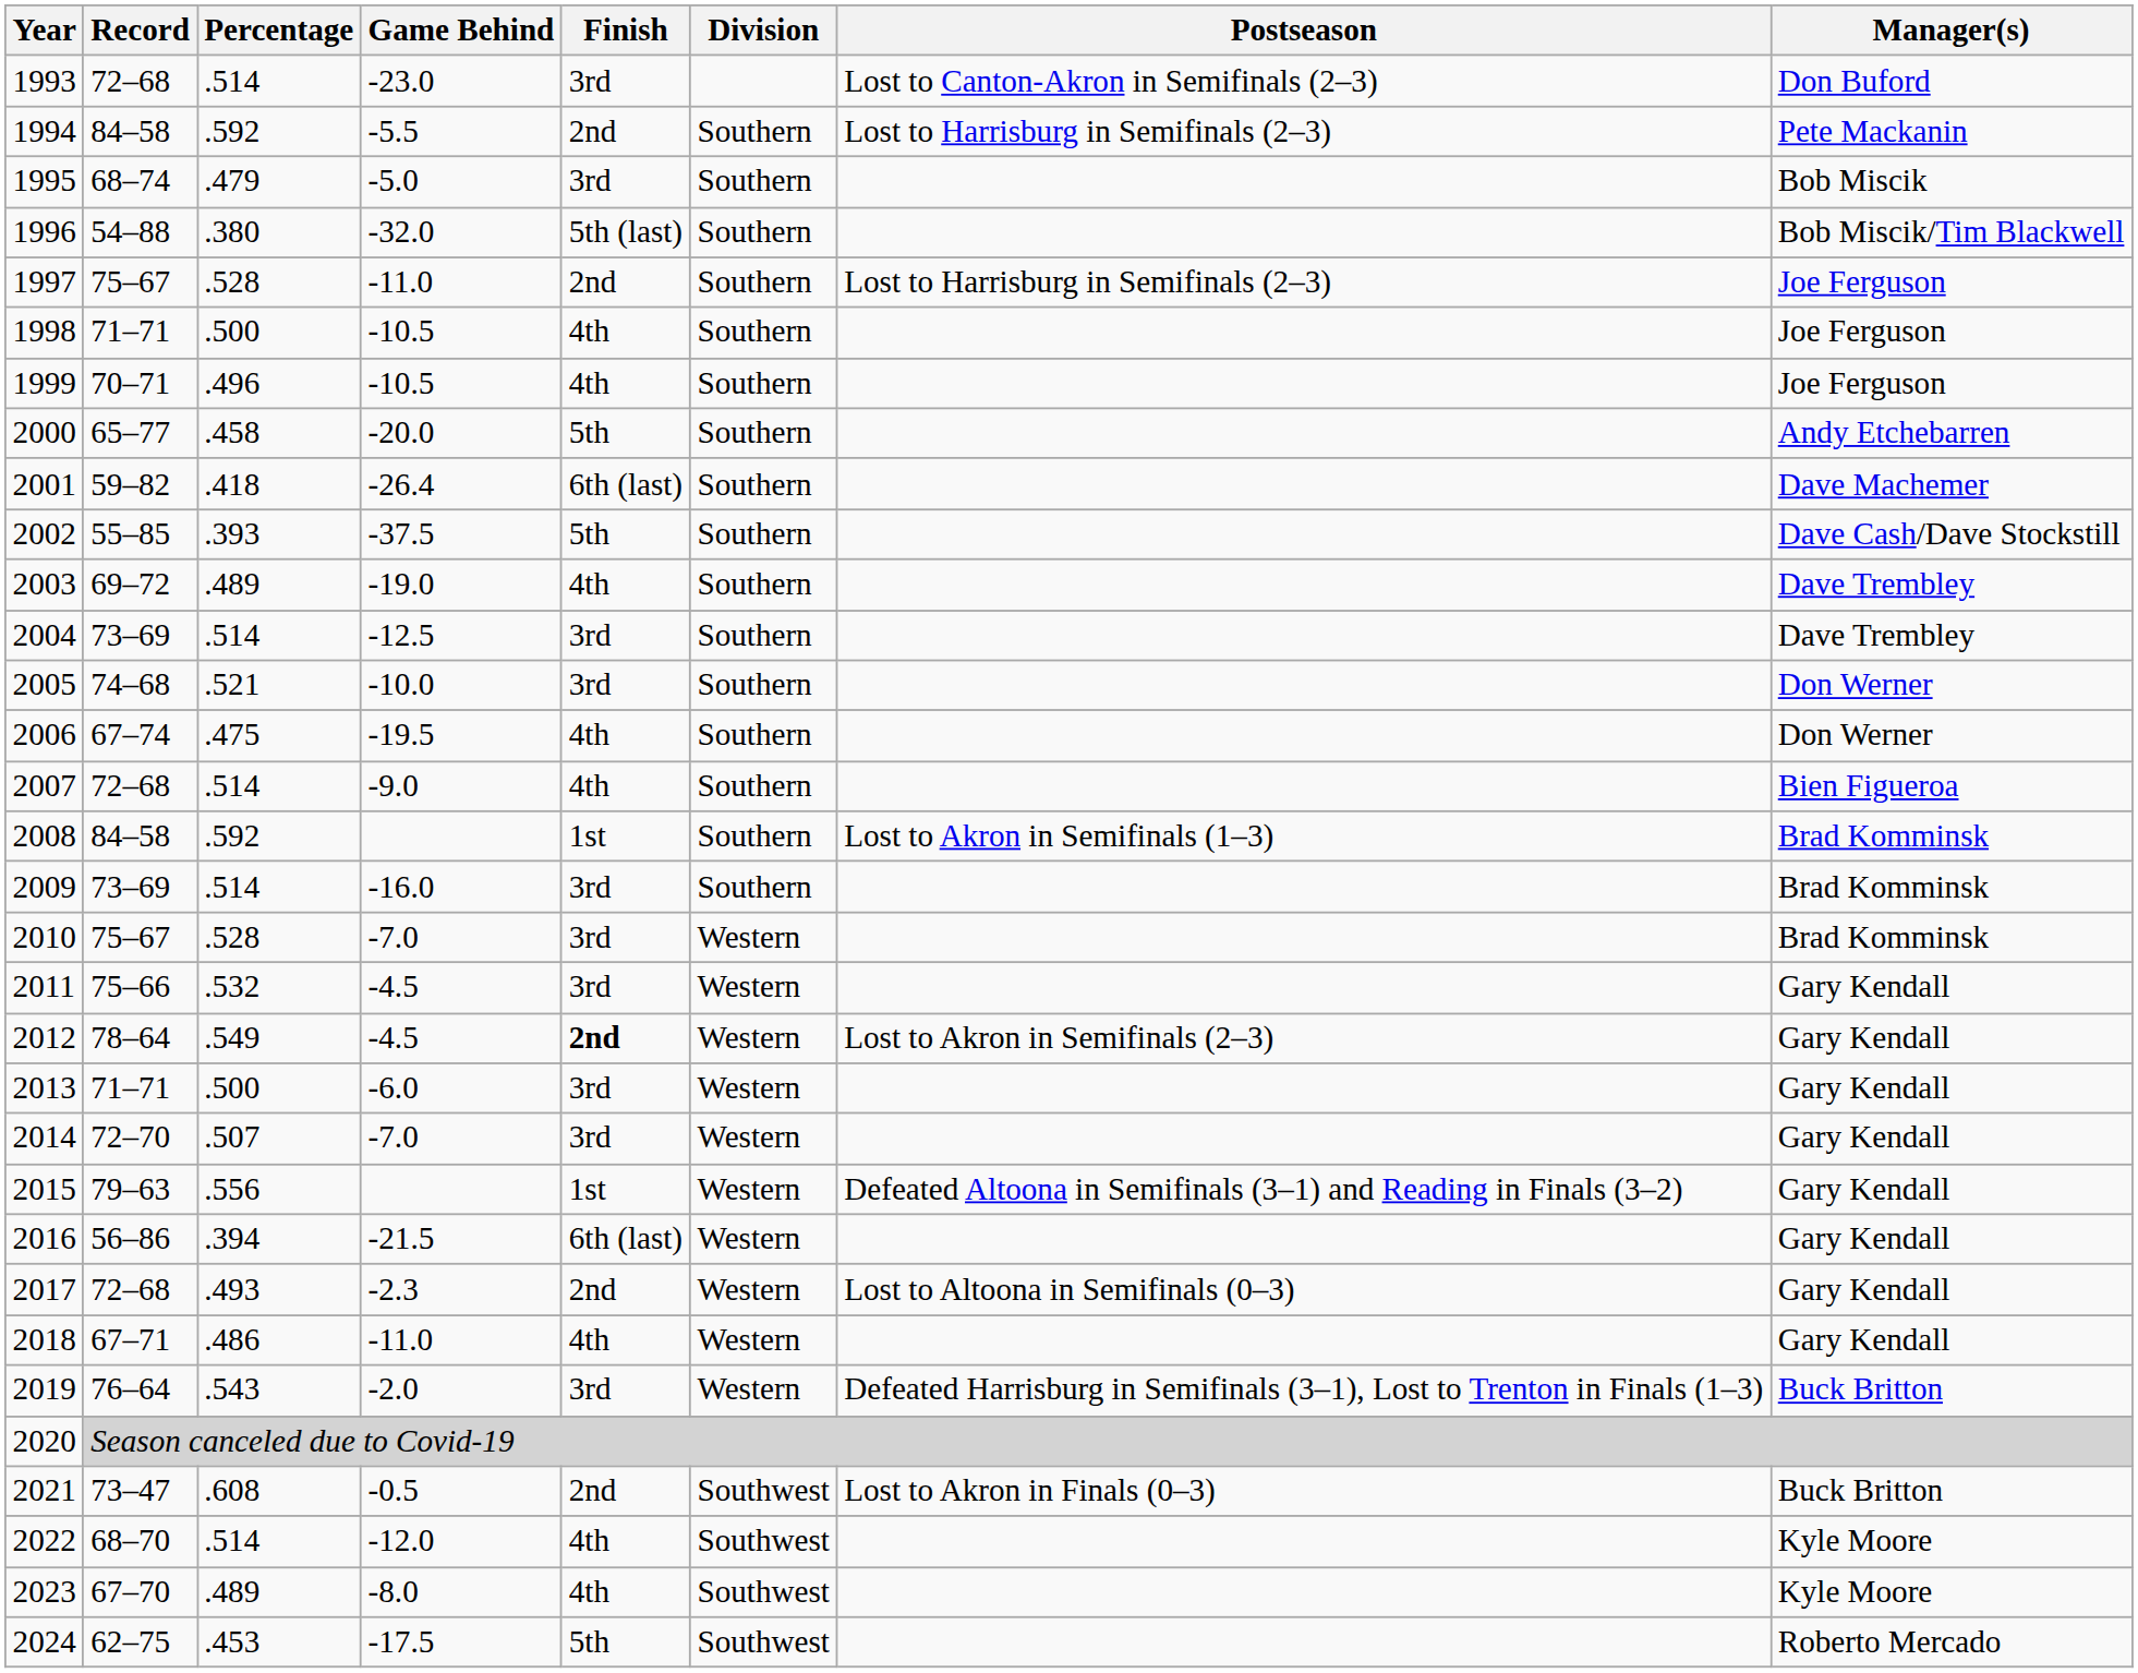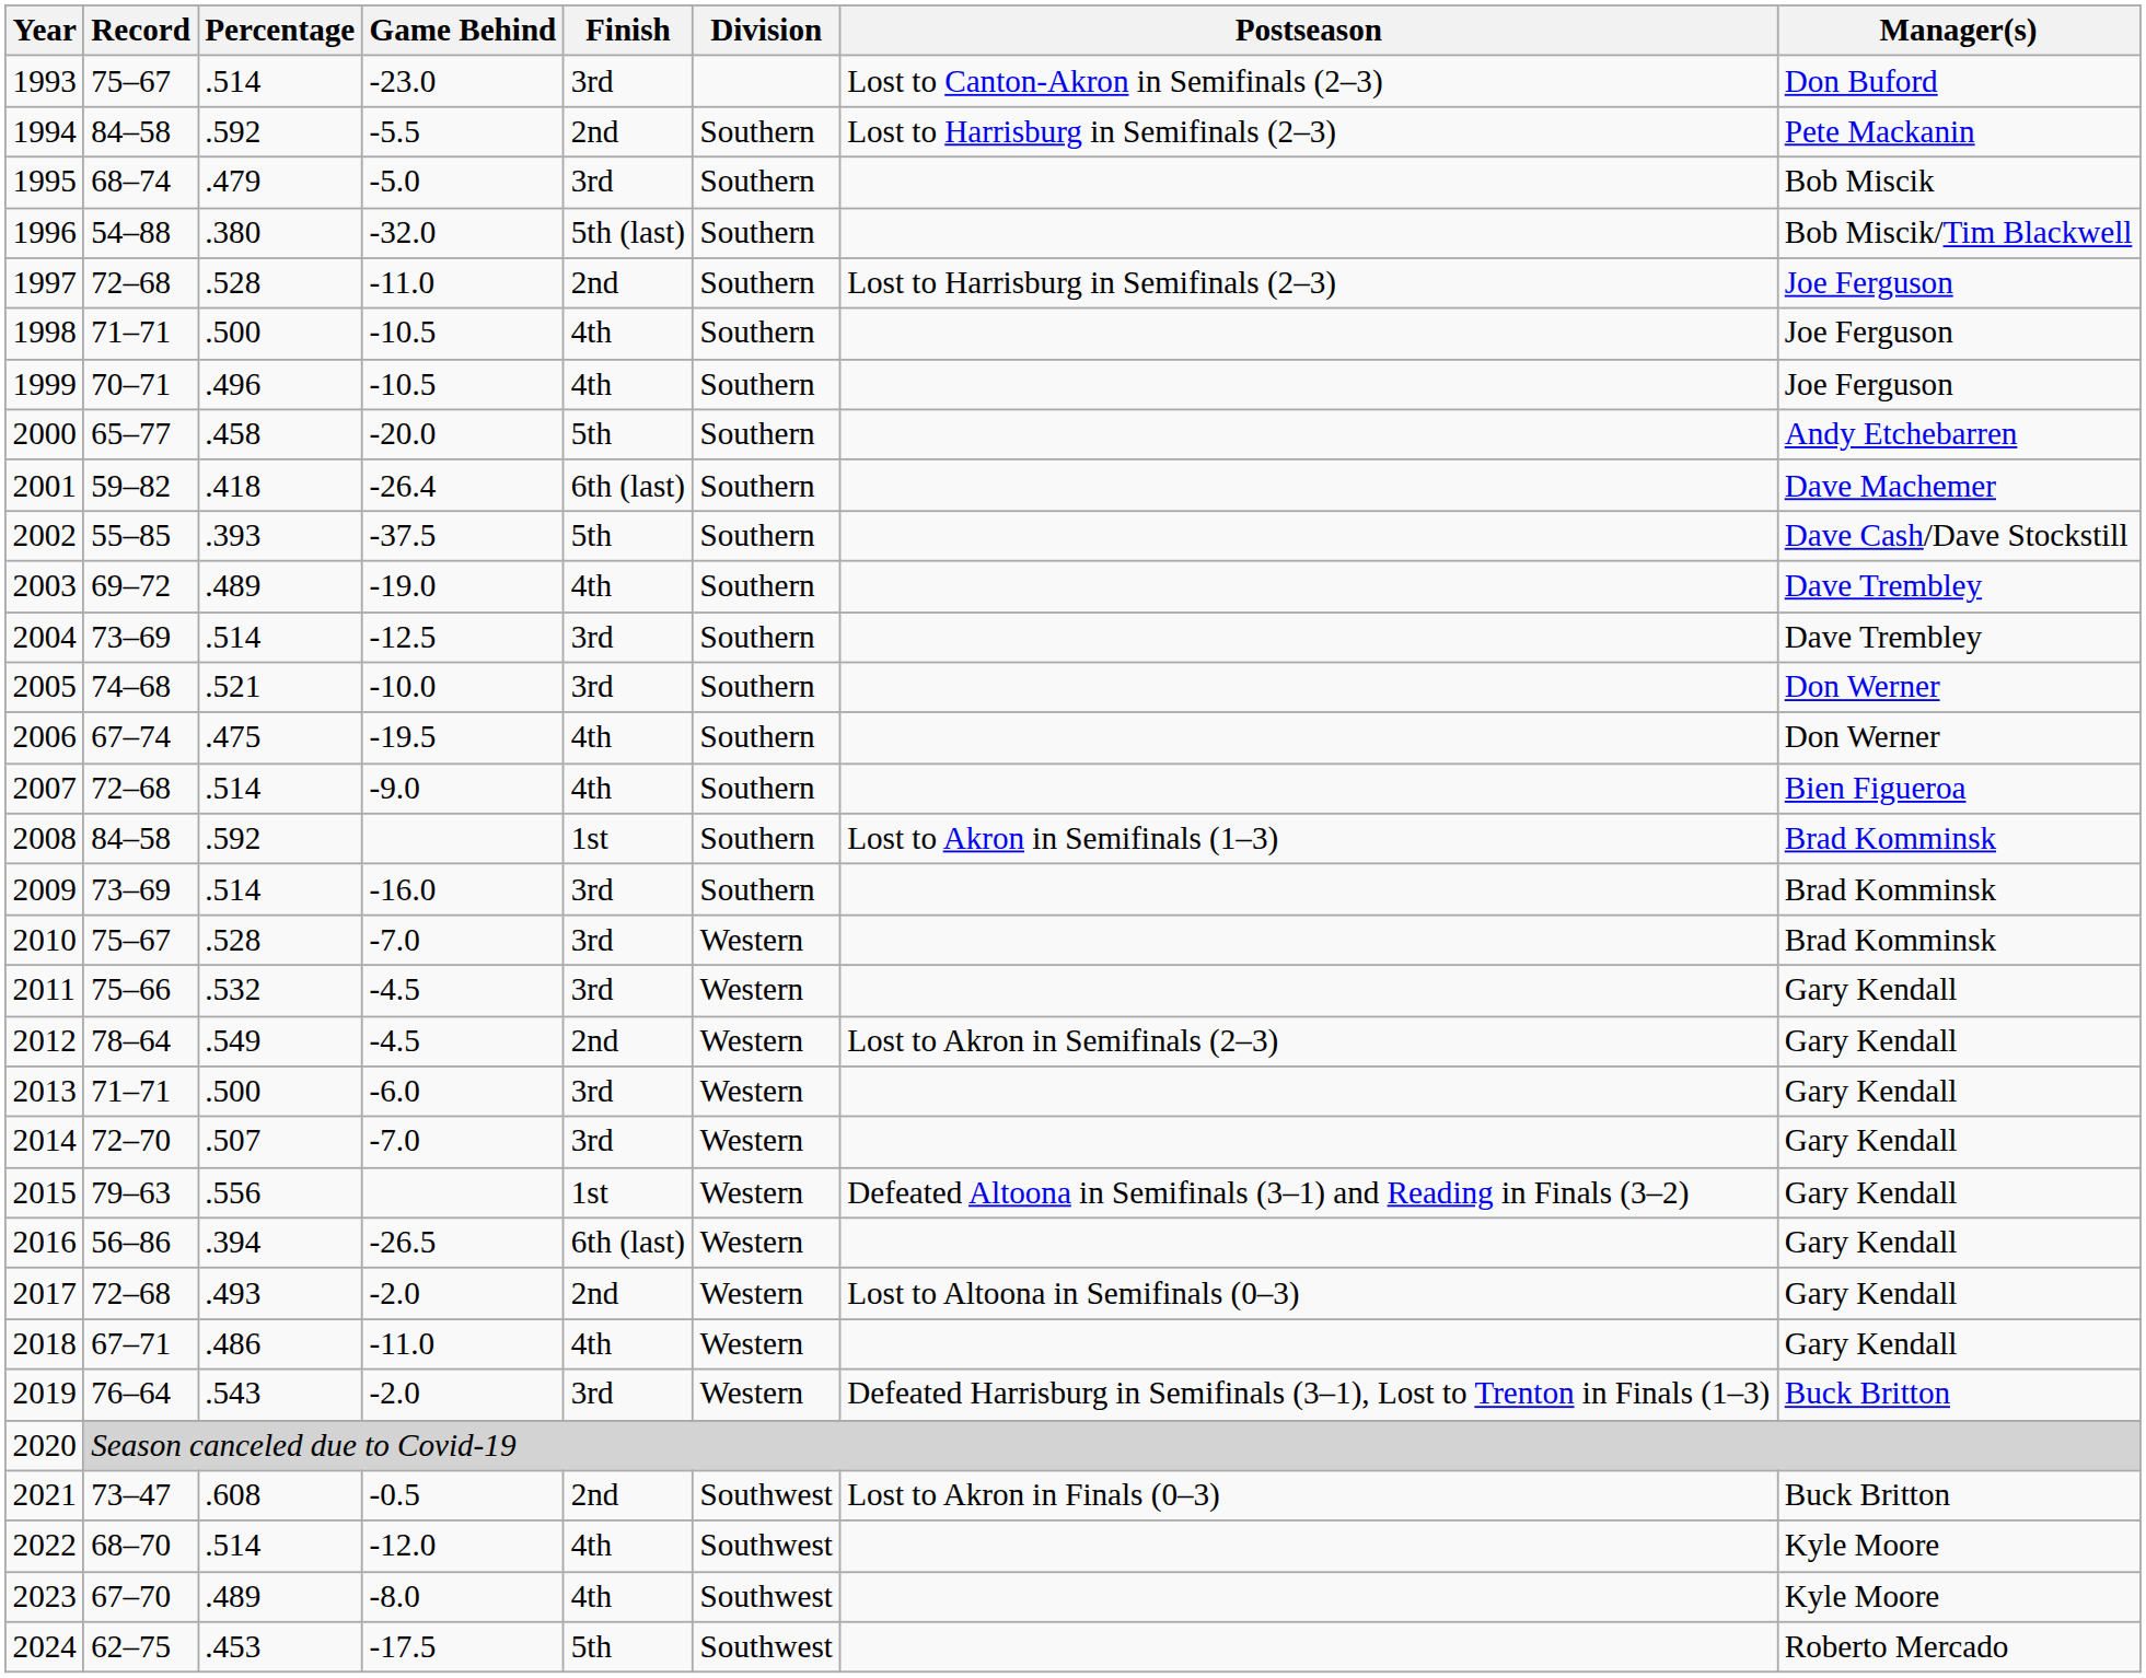 <table class="wikitable" border="1">
 <tr>
 <th>Year</th>
 <th>Record</th>
 <th>Percentage</th>
 <th>Game Behind</th>
 <th>Finish</th>
 <th>Division</th>
 <th>Postseason</th>
 <th>Manager(s)</th>
 </tr>
 <tr>
 <td>1993</td>
-<td>72–68</td>
+<td>75–67</td>
 <td>.514</td>
 <td>-23.0</td>
 <td>3rd</td>
 <td></td>
 <td>Lost to <a href='#'>Canton-Akron</a> in Semifinals (2–3)</td>
 <td><a href='#'>Don Buford</a></td>
 </tr>
 <tr>
 <td>1994</td>
 <td>84–58</td>
 <td>.592</td>
 <td>-5.5</td>
 <td>2nd</td>
 <td>Southern</td>
 <td>Lost to <a href='#'>Harrisburg</a> in Semifinals (2–3)</td>
 <td><a href='#'>Pete Mackanin</a></td>
 </tr>
 <tr>
 <td>1995</td>
 <td>68–74</td>
 <td>.479</td>
 <td>-5.0</td>
 <td>3rd</td>
 <td>Southern</td>
 <td></td>
 <td>Bob Miscik</td>
 </tr>
 <tr>
 <td>1996</td>
 <td>54–88</td>
 <td>.380</td>
 <td>-32.0</td>
 <td>5th (last)</td>
 <td>Southern</td>
 <td></td>
 <td>Bob Miscik/<a href='#'>Tim Blackwell</a></td>
 </tr>
 <tr>
 <td>1997</td>
-<td>75–67</td>
+<td>72–68</td>
 <td>.528</td>
 <td>-11.0</td>
 <td>2nd</td>
 <td>Southern</td>
 <td>Lost to Harrisburg in Semifinals (2–3)</td>
 <td><a href='#'>Joe Ferguson</a></td>
 </tr>
 <tr>
 <td>1998</td>
 <td>71–71</td>
 <td>.500</td>
 <td>-10.5</td>
 <td>4th</td>
 <td>Southern</td>
 <td></td>
 <td>Joe Ferguson</td>
 </tr>
 <tr>
 <td>1999</td>
 <td>70–71</td>
 <td>.496</td>
 <td>-10.5</td>
 <td>4th</td>
 <td>Southern</td>
 <td></td>
 <td>Joe Ferguson</td>
 </tr>
 <tr>
 <td>2000</td>
 <td>65–77</td>
 <td>.458</td>
 <td>-20.0</td>
 <td>5th</td>
 <td>Southern</td>
 <td></td>
 <td><a href='#'>Andy Etchebarren</a></td>
 </tr>
 <tr>
 <td>2001</td>
 <td>59–82</td>
 <td>.418</td>
 <td>-26.4</td>
 <td>6th (last)</td>
 <td>Southern</td>
 <td></td>
 <td><a href='#'>Dave Machemer</a></td>
 </tr>
 <tr>
 <td>2002</td>
 <td>55–85</td>
 <td>.393</td>
 <td>-37.5</td>
 <td>5th</td>
 <td>Southern</td>
 <td></td>
 <td><a href='#'>Dave Cash</a>/Dave Stockstill</td>
 </tr>
 <tr>
 <td>2003</td>
 <td>69–72</td>
 <td>.489</td>
 <td>-19.0</td>
 <td>4th</td>
 <td>Southern</td>
 <td></td>
 <td><a href='#'>Dave Trembley</a></td>
 </tr>
 <tr>
 <td>2004</td>
 <td>73–69</td>
 <td>.514</td>
 <td>-12.5</td>
 <td>3rd</td>
 <td>Southern</td>
 <td></td>
 <td>Dave Trembley</td>
 </tr>
 <tr>
 <td>2005</td>
 <td>74–68</td>
 <td>.521</td>
 <td>-10.0</td>
 <td>3rd</td>
 <td>Southern</td>
 <td></td>
 <td><a href='#'>Don Werner</a></td>
 </tr>
 <tr>
 <td>2006</td>
 <td>67–74</td>
 <td>.475</td>
 <td>-19.5</td>
 <td>4th</td>
 <td>Southern</td>
 <td></td>
 <td>Don Werner</td>
 </tr>
 <tr>
 <td>2007</td>
 <td>72–68</td>
 <td>.514</td>
 <td>-9.0</td>
 <td>4th</td>
 <td>Southern</td>
 <td></td>
 <td><a href='#'>Bien Figueroa</a></td>
 </tr>
 <tr>
 <td>2008</td>
 <td>84–58</td>
 <td>.592</td>
 <td></td>
 <td>1st</td>
 <td>Southern</td>
 <td>Lost to <a href='#'>Akron</a> in Semifinals (1–3)</td>
 <td><a href='#'>Brad Komminsk</a></td>
 </tr>
 <tr>
 <td>2009</td>
 <td>73–69</td>
 <td>.514</td>
 <td>-16.0</td>
 <td>3rd</td>
 <td>Southern</td>
 <td></td>
 <td>Brad Komminsk</td>
 </tr>
 <tr>
 <td>2010</td>
 <td>75–67</td>
 <td>.528</td>
 <td>-7.0</td>
 <td>3rd</td>
 <td>Western</td>
 <td></td>
 <td>Brad Komminsk</td>
 </tr>
 <tr>
 <td>2011</td>
 <td>75–66</td>
 <td>.532</td>
 <td>-4.5</td>
 <td>3rd</td>
 <td>Western</td>
 <td></td>
 <td>Gary Kendall</td>
 </tr>
 <tr>
 <td>2012</td>
 <td>78–64</td>
 <td>.549</td>
 <td>-4.5</td>
-<td><strong>2nd</strong></td>
+<td>2nd</td>
 <td>Western</td>
 <td>Lost to Akron in Semifinals (2–3)</td>
 <td>Gary Kendall</td>
 </tr>
 <tr>
 <td>2013</td>
 <td>71–71</td>
 <td>.500</td>
 <td>-6.0</td>
 <td>3rd</td>
 <td>Western</td>
 <td></td>
 <td>Gary Kendall</td>
 </tr>
 <tr>
 <td>2014</td>
 <td>72–70</td>
 <td>.507</td>
 <td>-7.0</td>
 <td>3rd</td>
 <td>Western</td>
 <td></td>
 <td>Gary Kendall</td>
 </tr>
 <tr>
 <td>2015</td>
 <td>79–63</td>
 <td>.556</td>
 <td></td>
 <td>1st</td>
 <td>Western</td>
 <td>Defeated <a href='#'>Altoona</a> in Semifinals (3–1) and <a href='#'>Reading</a> in Finals (3–2)</td>
 <td>Gary Kendall</td>
 </tr>
 <tr>
 <td>2016</td>
 <td>56–86</td>
 <td>.394</td>
-<td>-21.5</td>
+<td>-26.5</td>
 <td>6th (last)</td>
 <td>Western</td>
 <td></td>
 <td>Gary Kendall</td>
 </tr>
 <tr>
 <td>2017</td>
 <td>72–68</td>
 <td>.493</td>
-<td>-2.3</td>
+<td>-2.0</td>
 <td>2nd</td>
 <td>Western</td>
 <td>Lost to Altoona in Semifinals (0–3)</td>
 <td>Gary Kendall</td>
 </tr>
 <tr>
 <td>2018</td>
 <td>67–71</td>
 <td>.486</td>
 <td>-11.0</td>
 <td>4th</td>
 <td>Western</td>
 <td></td>
 <td>Gary Kendall</td>
 </tr>
 <tr>
 <td>2019</td>
 <td>76–64</td>
 <td>.543</td>
 <td>-2.0</td>
 <td>3rd</td>
 <td>Western</td>
 <td>Defeated Harrisburg in Semifinals (3–1), Lost to <a href='#'>Trenton</a> in Finals (1–3)</td>
 <td><a href='#'>Buck Britton</a></td>
 </tr>
 <tr>
 <td>2020</td>
 <td ! scope="colgroup" colspan="7" style="background:lightgray"><em>Season canceled due to Covid-19</em></td>
 </tr>
 <tr>
 <td>2021</td>
 <td>73–47</td>
 <td>.608</td>
 <td>-0.5</td>
 <td>2nd</td>
 <td>Southwest</td>
 <td>Lost to Akron in Finals (0–3)</td>
 <td>Buck Britton</td>
 </tr>
 <tr>
 <td>2022</td>
 <td>68–70</td>
 <td>.514</td>
 <td>-12.0</td>
 <td>4th</td>
 <td>Southwest</td>
 <td></td>
 <td>Kyle Moore</td>
 </tr>
 <tr>
 <td>2023</td>
 <td>67–70</td>
 <td>.489</td>
 <td>-8.0</td>
 <td>4th</td>
 <td>Southwest</td>
 <td></td>
 <td>Kyle Moore</td>
 </tr>
 <tr>
 <td>2024</td>
 <td>62–75</td>
 <td>.453</td>
 <td>-17.5</td>
 <td>5th</td>
 <td>Southwest</td>
 <td></td>
 <td>Roberto Mercado</td>
 </tr>
 </table>
